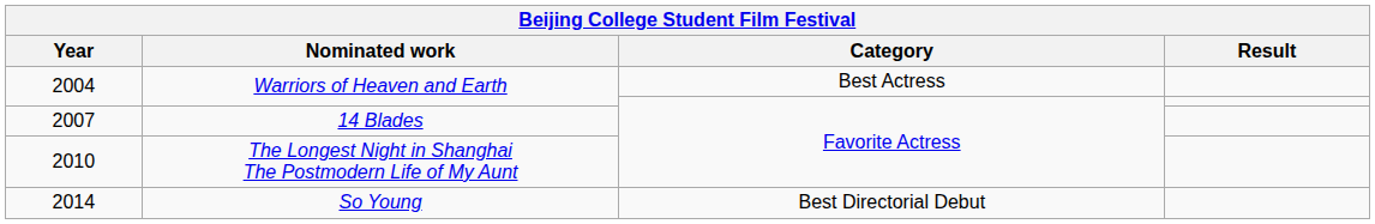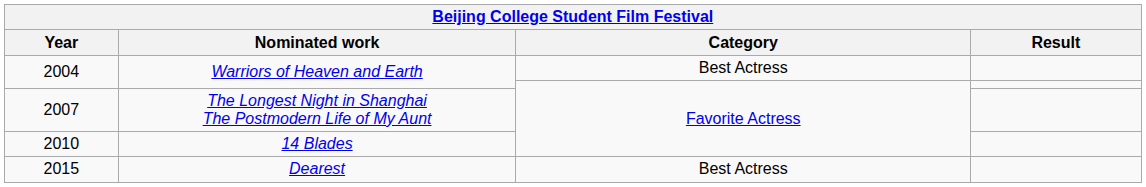 <table width="90%" class="wikitable">
 <tr>
 <th colspan="4" align="center"><a href='#'>Beijing College Student Film Festival</a></th>
 </tr>
 <tr>
 <th width="10%">Year</th>
 <th width="35%">Nominated work</th>
 <th width="40%">Category</th>
 <th width="15%">Result</th>
 </tr>
 <tr>
 <td align="center" rowspan=2>2004</td>
 <td align="center" rowspan=2><em><a href='#'>Warriors of Heaven and Earth</a></em></td>
 <td align="center">Best Actress</td>
 <td></td>
 </tr>
 <tr>
 <td align="center" rowspan=3><a href='#'>Favorite Actress</a></td>
 <td></td>
 </tr>
 <tr>
 <td align="center">2007</td>
+<td align="center"><em><a href='#'>The Longest Night in Shanghai</a></em><br><em><a href='#'>The Postmodern Life of My Aunt</a></em></td>
+<td></td>
+</tr>
+<tr>
+<td align="center">2010</td>
 <td align="center"><em><a href='#'>14 Blades</a></em></td>
 <td></td>
 </tr>
 <tr>
-<td align="center">2010</td>
-<td align="center"><em><a href='#'>The Longest Night in Shanghai</a></em><br><em><a href='#'>The Postmodern Life of My Aunt</a></em></td>
-<td></td>
-</tr>
-<tr>
-<td align="center">2014</td>
-<td align="center"><em><a href='#'>So Young</a></em></td>
-<td align="center">Best Directorial Debut</td>
+<td align="center">2015</td>
+<td align="center"><em><a href='#'>Dearest</a></em></td>
+<td align="center">Best Actress</td>
 <td></td>
 </tr>
 <tr>
 </tr>
 </table>
